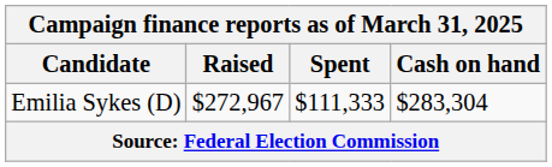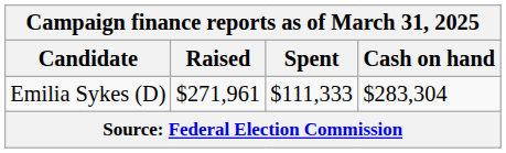 <table class="wikitable sortable">
 <tr>
 <th colspan=4>Campaign finance reports as of March 31, 2025</th>
 </tr>
 <tr style="text-align:center;">
 <th>Candidate</th>
 <th>Raised</th>
 <th>Spent</th>
 <th>Cash on hand</th>
 </tr>
 <tr>
 <td>Emilia Sykes (D)</td>
-<td>$272,967</td>
+<td>$271,961</td>
 <td>$111,333</td>
 <td>$283,304</td>
 </tr>
 <tr>
 <th colspan="4"><small>Source: <a href='#'>Federal Election Commission</a></small></th>
 </tr>
 </table>
